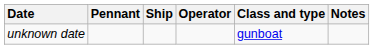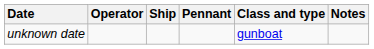 <table class="wikitable nowraplinks">
 <tr>
 <th style="text-align: left">Date</th>
+<th style="text-align: left">Operator</th>
+<th style="text-align: left">Ship</th>
 <th style="text-align: left">Pennant</th>
-<th style="text-align: left">Ship</th>
-<th style="text-align: left">Operator</th>
 <th style="text-align: left">Class and type</th>
 <th style="text-align: left">Notes</th>
 </tr>
 <tr ---->
 <td><em>unknown date</em></td>
 <td></td>
 <td><strong></strong></td>
 <td></td>
 <td><a href='#'>gunboat</a></td>
 <td></td>
 </tr>
 </table>
